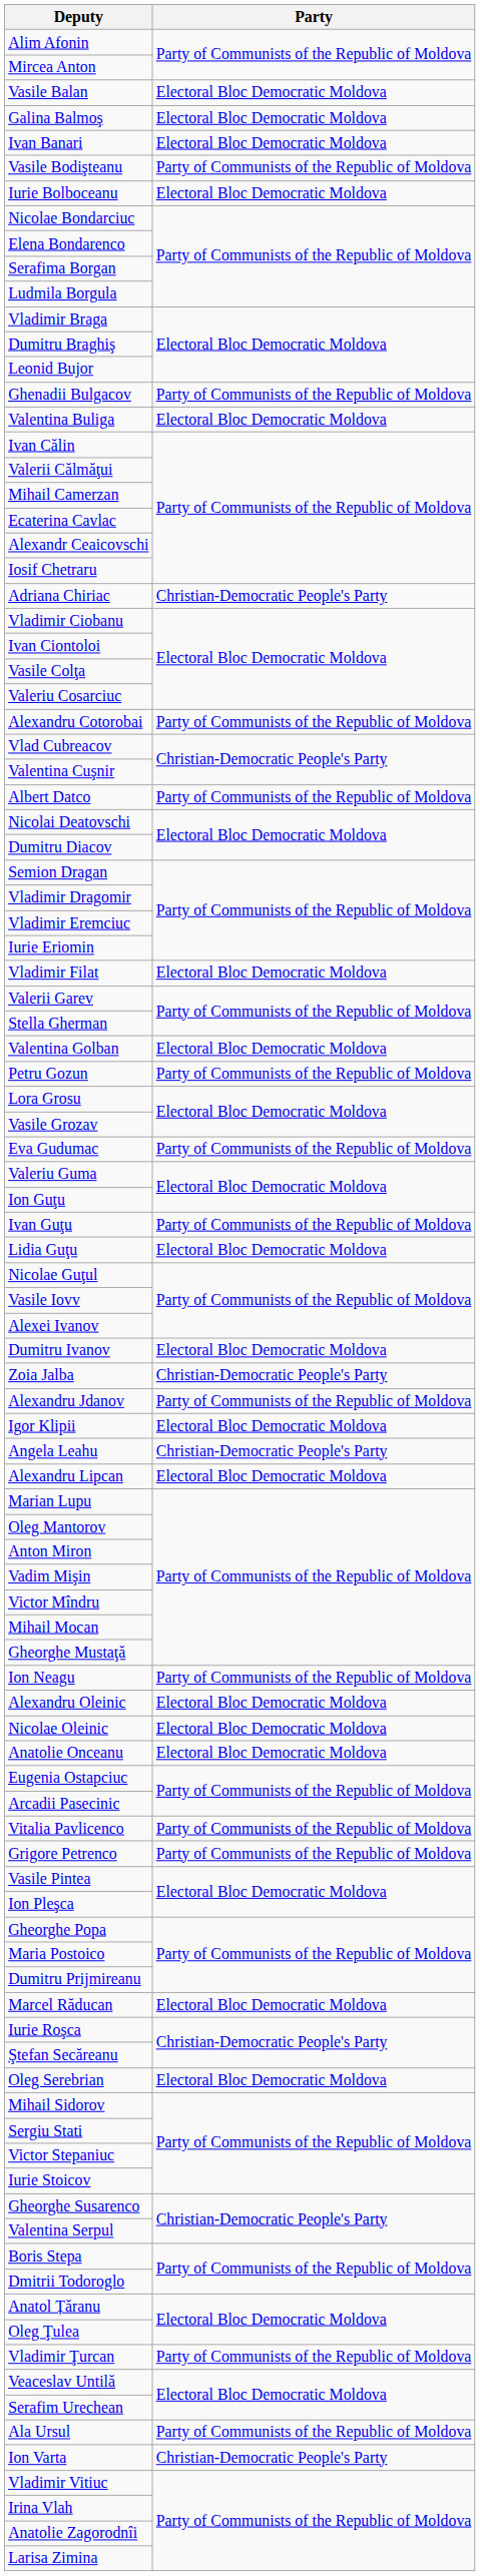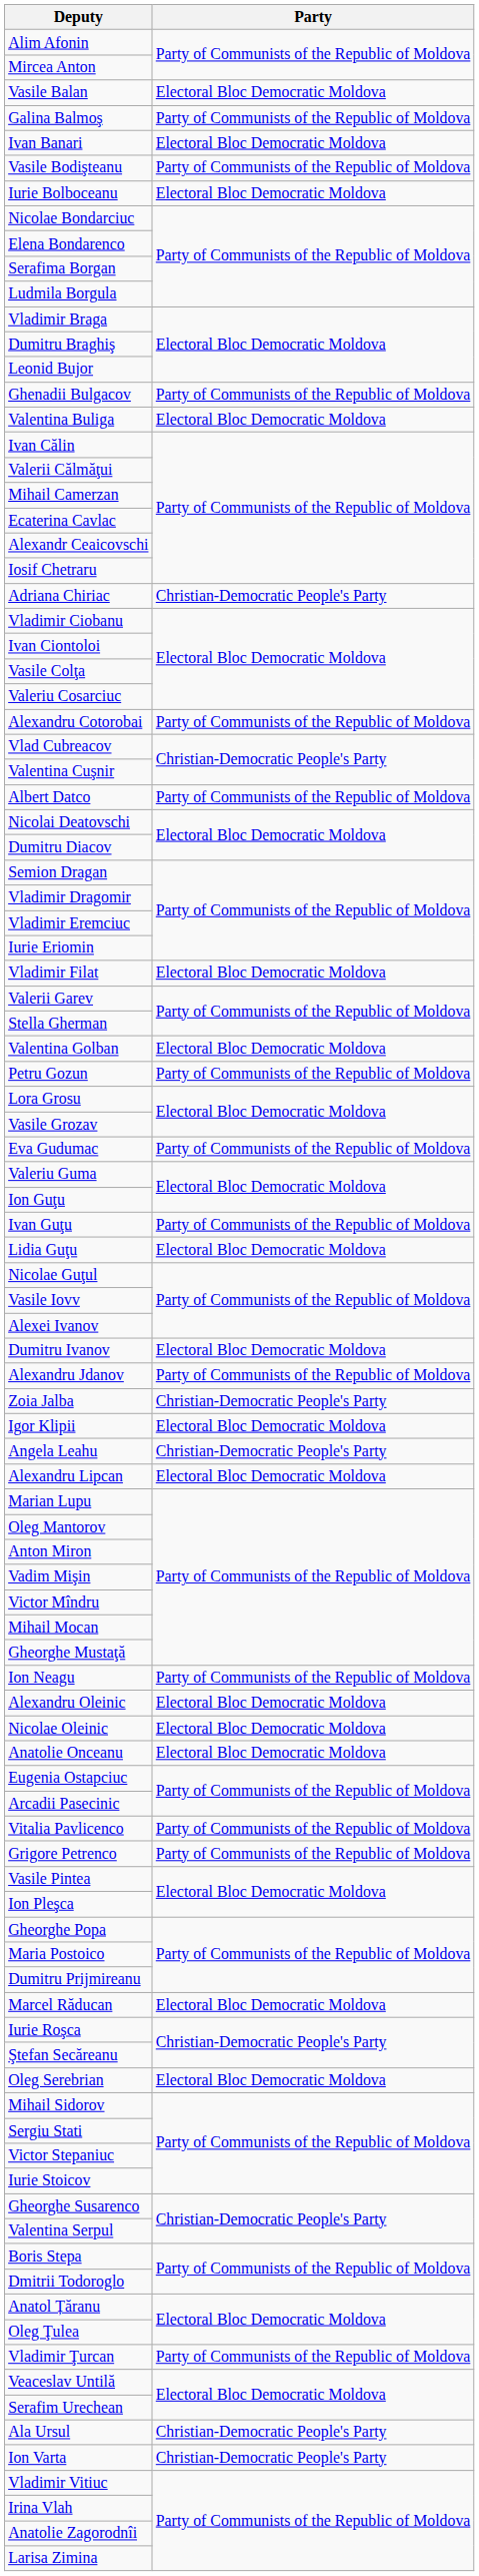 <table class="wikitable sortable">
 <tr>
 <th>Deputy</th>
 <th>Party</th>
 </tr>
 <tr>
 <td><a href='#'>Alim Afonin</a></td>
 <td rowspan=2><a href='#'>Party of Communists of the Republic of Moldova</a></td>
 </tr>
 <tr>
 <td><a href='#'>Mircea Anton</a></td>
 </tr>
 <tr>
 <td><a href='#'>Vasile Balan</a></td>
 <td><a href='#'>Electoral Bloc Democratic Moldova</a></td>
 </tr>
 <tr>
 <td><a href='#'>Galina Balmoş</a></td>
-<td><a href='#'>Electoral Bloc Democratic Moldova</a></td>
+<td><a href='#'>Party of Communists of the Republic of Moldova</a></td>
 </tr>
 <tr>
 <td><a href='#'>Ivan Banari</a></td>
 <td><a href='#'>Electoral Bloc Democratic Moldova</a></td>
 </tr>
 <tr>
 <td><a href='#'>Vasile Bodişteanu</a></td>
 <td><a href='#'>Party of Communists of the Republic of Moldova</a></td>
 </tr>
 <tr>
 <td><a href='#'>Iurie Bolboceanu</a></td>
 <td><a href='#'>Electoral Bloc Democratic Moldova</a></td>
 </tr>
 <tr>
 <td><a href='#'>Nicolae Bondarciuc</a></td>
 <td rowspan=4><a href='#'>Party of Communists of the Republic of Moldova</a></td>
 </tr>
 <tr>
 <td><a href='#'>Elena Bondarenco</a></td>
 </tr>
 <tr>
 <td><a href='#'>Serafima Borgan</a></td>
 </tr>
 <tr>
 <td><a href='#'>Ludmila Borgula</a></td>
 </tr>
 <tr>
 <td><a href='#'>Vladimir Braga</a></td>
 <td rowspan=3><a href='#'>Electoral Bloc Democratic Moldova</a></td>
 </tr>
 <tr>
 <td><a href='#'>Dumitru Braghiş</a></td>
 </tr>
 <tr>
 <td><a href='#'>Leonid Bujor</a></td>
 </tr>
 <tr>
 <td><a href='#'>Ghenadii Bulgacov</a></td>
 <td><a href='#'>Party of Communists of the Republic of Moldova</a></td>
 </tr>
 <tr>
 <td><a href='#'>Valentina Buliga</a></td>
 <td><a href='#'>Electoral Bloc Democratic Moldova</a></td>
 </tr>
 <tr>
 <td><a href='#'>Ivan Călin</a></td>
 <td rowspan=6><a href='#'>Party of Communists of the Republic of Moldova</a></td>
 </tr>
 <tr>
 <td><a href='#'>Valerii Călmăţui</a></td>
 </tr>
 <tr>
 <td><a href='#'>Mihail Camerzan</a></td>
 </tr>
 <tr>
 <td><a href='#'>Ecaterina Cavlac</a></td>
 </tr>
 <tr>
 <td><a href='#'>Alexandr Ceaicovschi</a></td>
 </tr>
 <tr>
 <td><a href='#'>Iosif Chetraru</a></td>
 </tr>
 <tr>
 <td><a href='#'>Adriana Chiriac</a></td>
 <td><a href='#'>Christian-Democratic People's Party</a></td>
 </tr>
 <tr>
 <td><a href='#'>Vladimir Ciobanu</a></td>
 <td rowspan=4><a href='#'>Electoral Bloc Democratic Moldova</a></td>
 </tr>
 <tr>
 <td><a href='#'>Ivan Ciontoloi</a></td>
 </tr>
 <tr>
 <td><a href='#'>Vasile Colţa</a></td>
 </tr>
 <tr>
 <td><a href='#'>Valeriu Cosarciuc</a></td>
 </tr>
 <tr>
 <td><a href='#'>Alexandru Cotorobai</a></td>
 <td><a href='#'>Party of Communists of the Republic of Moldova</a></td>
 </tr>
 <tr>
 <td><a href='#'>Vlad Cubreacov</a></td>
 <td rowspan=2><a href='#'>Christian-Democratic People's Party</a></td>
 </tr>
 <tr>
 <td><a href='#'>Valentina Cuşnir</a></td>
 </tr>
 <tr>
 <td><a href='#'>Albert Datco</a></td>
 <td><a href='#'>Party of Communists of the Republic of Moldova</a></td>
 </tr>
 <tr>
 <td><a href='#'>Nicolai Deatovschi</a></td>
 <td rowspan=2><a href='#'>Electoral Bloc Democratic Moldova</a></td>
 </tr>
 <tr>
 <td><a href='#'>Dumitru Diacov</a></td>
 </tr>
 <tr>
 <td><a href='#'>Semion Dragan</a></td>
 <td rowspan=4><a href='#'>Party of Communists of the Republic of Moldova</a></td>
 </tr>
 <tr>
 <td><a href='#'>Vladimir Dragomir</a></td>
 </tr>
 <tr>
 <td><a href='#'>Vladimir Eremciuc</a></td>
 </tr>
 <tr>
 <td><a href='#'>Iurie Eriomin</a></td>
 </tr>
 <tr>
 <td><a href='#'>Vladimir Filat</a></td>
 <td><a href='#'>Electoral Bloc Democratic Moldova</a></td>
 </tr>
 <tr>
 <td><a href='#'>Valerii Garev</a></td>
 <td rowspan=2><a href='#'>Party of Communists of the Republic of Moldova</a></td>
 </tr>
 <tr>
 <td><a href='#'>Stella Gherman</a></td>
 </tr>
 <tr>
 <td><a href='#'>Valentina Golban</a></td>
 <td><a href='#'>Electoral Bloc Democratic Moldova</a></td>
 </tr>
 <tr>
 <td><a href='#'>Petru Gozun</a></td>
 <td><a href='#'>Party of Communists of the Republic of Moldova</a></td>
 </tr>
 <tr>
 <td><a href='#'>Lora Grosu</a></td>
 <td rowspan=2><a href='#'>Electoral Bloc Democratic Moldova</a></td>
 </tr>
 <tr>
 <td><a href='#'>Vasile Grozav</a></td>
 </tr>
 <tr>
 <td><a href='#'>Eva Gudumac</a></td>
 <td><a href='#'>Party of Communists of the Republic of Moldova</a></td>
 </tr>
 <tr>
 <td><a href='#'>Valeriu Guma</a></td>
 <td rowspan=2><a href='#'>Electoral Bloc Democratic Moldova</a></td>
 </tr>
 <tr>
 <td><a href='#'>Ion Guţu</a></td>
 </tr>
 <tr>
 <td><a href='#'>Ivan Guţu</a></td>
 <td><a href='#'>Party of Communists of the Republic of Moldova</a></td>
 </tr>
 <tr>
 <td><a href='#'>Lidia Guţu</a></td>
 <td><a href='#'>Electoral Bloc Democratic Moldova</a></td>
 </tr>
 <tr>
 <td><a href='#'>Nicolae Guţul</a></td>
 <td rowspan=3><a href='#'>Party of Communists of the Republic of Moldova</a></td>
 </tr>
 <tr>
 <td><a href='#'>Vasile Iovv</a></td>
 </tr>
 <tr>
 <td><a href='#'>Alexei Ivanov</a></td>
 </tr>
 <tr>
 <td><a href='#'>Dumitru Ivanov</a></td>
 <td><a href='#'>Electoral Bloc Democratic Moldova</a></td>
 </tr>
 <tr>
+<td><a href='#'>Alexandru Jdanov</a></td>
+<td><a href='#'>Party of Communists of the Republic of Moldova</a></td>
+</tr>
+<tr>
 <td><a href='#'>Zoia Jalba</a></td>
 <td><a href='#'>Christian-Democratic People's Party</a></td>
-</tr>
-<tr>
-<td><a href='#'>Alexandru Jdanov</a></td>
-<td><a href='#'>Party of Communists of the Republic of Moldova</a></td>
 </tr>
 <tr>
 <td><a href='#'>Igor Klipii</a></td>
 <td><a href='#'>Electoral Bloc Democratic Moldova</a></td>
 </tr>
 <tr>
 <td><a href='#'>Angela Leahu</a></td>
 <td><a href='#'>Christian-Democratic People's Party</a></td>
 </tr>
 <tr>
 <td><a href='#'>Alexandru Lipcan</a></td>
 <td><a href='#'>Electoral Bloc Democratic Moldova</a></td>
 </tr>
 <tr>
 <td><a href='#'>Marian Lupu</a></td>
 <td rowspan=7><a href='#'>Party of Communists of the Republic of Moldova</a></td>
 </tr>
 <tr>
 <td><a href='#'>Oleg Mantorov</a></td>
 </tr>
 <tr>
 <td><a href='#'>Anton Miron</a></td>
 </tr>
 <tr>
 <td><a href='#'>Vadim Mişin</a></td>
 </tr>
 <tr>
 <td><a href='#'>Victor Mîndru</a></td>
 </tr>
 <tr>
 <td><a href='#'>Mihail Mocan</a></td>
 </tr>
 <tr>
 <td><a href='#'>Gheorghe Mustaţă</a></td>
 </tr>
 <tr>
 <td><a href='#'>Ion Neagu</a></td>
 <td><a href='#'>Party of Communists of the Republic of Moldova</a></td>
 </tr>
 <tr>
 <td><a href='#'>Alexandru Oleinic</a></td>
 <td><a href='#'>Electoral Bloc Democratic Moldova</a></td>
 </tr>
 <tr>
 <td><a href='#'>Nicolae Oleinic</a></td>
 <td><a href='#'>Electoral Bloc Democratic Moldova</a></td>
 </tr>
 <tr>
 <td><a href='#'>Anatolie Onceanu</a></td>
 <td><a href='#'>Electoral Bloc Democratic Moldova</a></td>
 </tr>
 <tr>
 <td><a href='#'>Eugenia Ostapciuc</a></td>
 <td rowspan=2><a href='#'>Party of Communists of the Republic of Moldova</a></td>
 </tr>
 <tr>
 <td><a href='#'>Arcadii Pasecinic</a></td>
 </tr>
 <tr>
 <td><a href='#'>Vitalia Pavlicenco</a></td>
 <td><a href='#'>Party of Communists of the Republic of Moldova</a></td>
 </tr>
 <tr>
 <td><a href='#'>Grigore Petrenco</a></td>
 <td><a href='#'>Party of Communists of the Republic of Moldova</a></td>
 </tr>
 <tr>
 <td><a href='#'>Vasile Pintea</a></td>
 <td rowspan=2><a href='#'>Electoral Bloc Democratic Moldova</a></td>
 </tr>
 <tr>
 <td><a href='#'>Ion Pleşca</a></td>
 </tr>
 <tr>
 <td><a href='#'>Gheorghe Popa</a></td>
 <td rowspan=3><a href='#'>Party of Communists of the Republic of Moldova</a></td>
 </tr>
 <tr>
 <td><a href='#'>Maria Postoico</a></td>
 </tr>
 <tr>
 <td><a href='#'>Dumitru Prijmireanu</a></td>
 </tr>
 <tr>
 <td><a href='#'>Marcel Răducan</a></td>
 <td><a href='#'>Electoral Bloc Democratic Moldova</a></td>
 </tr>
 <tr>
 <td><a href='#'>Iurie Roşca</a></td>
 <td rowspan=2><a href='#'>Christian-Democratic People's Party</a></td>
 </tr>
 <tr>
 <td><a href='#'>Ştefan Secăreanu</a></td>
 </tr>
 <tr>
 <td><a href='#'>Oleg Serebrian</a></td>
 <td><a href='#'>Electoral Bloc Democratic Moldova</a></td>
 </tr>
 <tr>
 <td><a href='#'>Mihail Sidorov</a></td>
 <td rowspan=4><a href='#'>Party of Communists of the Republic of Moldova</a></td>
 </tr>
 <tr>
 <td><a href='#'>Sergiu Stati</a></td>
 </tr>
 <tr>
 <td><a href='#'>Victor Stepaniuc</a></td>
 </tr>
 <tr>
 <td><a href='#'>Iurie Stoicov</a></td>
 </tr>
 <tr>
 <td><a href='#'>Gheorghe Susarenco</a></td>
 <td rowspan=2><a href='#'>Christian-Democratic People's Party</a></td>
 </tr>
 <tr>
 <td><a href='#'>Valentina Serpul</a></td>
 </tr>
 <tr>
 <td><a href='#'>Boris Stepa</a></td>
 <td rowspan=2><a href='#'>Party of Communists of the Republic of Moldova</a></td>
 </tr>
 <tr>
 <td><a href='#'>Dmitrii Todoroglo</a></td>
 </tr>
 <tr>
 <td><a href='#'>Anatol Țăranu</a></td>
 <td rowspan=2><a href='#'>Electoral Bloc Democratic Moldova</a></td>
 </tr>
 <tr>
 <td><a href='#'>Oleg Ţulea</a></td>
 </tr>
 <tr>
 <td><a href='#'>Vladimir Ţurcan</a></td>
 <td><a href='#'>Party of Communists of the Republic of Moldova</a></td>
 </tr>
 <tr>
 <td><a href='#'>Veaceslav Untilă</a></td>
 <td rowspan=2><a href='#'>Electoral Bloc Democratic Moldova</a></td>
 </tr>
 <tr>
 <td><a href='#'>Serafim Urechean</a></td>
 </tr>
 <tr>
 <td><a href='#'>Ala Ursul</a></td>
-<td><a href='#'>Party of Communists of the Republic of Moldova</a></td>
+<td><a href='#'>Christian-Democratic People's Party</a></td>
 </tr>
 <tr>
 <td><a href='#'>Ion Varta</a></td>
 <td><a href='#'>Christian-Democratic People's Party</a></td>
 </tr>
 <tr>
 <td><a href='#'>Vladimir Vitiuc</a></td>
 <td rowspan=4><a href='#'>Party of Communists of the Republic of Moldova</a></td>
 </tr>
 <tr>
 <td><a href='#'>Irina Vlah</a></td>
 </tr>
 <tr>
 <td><a href='#'>Anatolie Zagorodnîi</a></td>
 </tr>
 <tr>
 <td><a href='#'>Larisa Zimina</a></td>
 </tr>
 </table>
